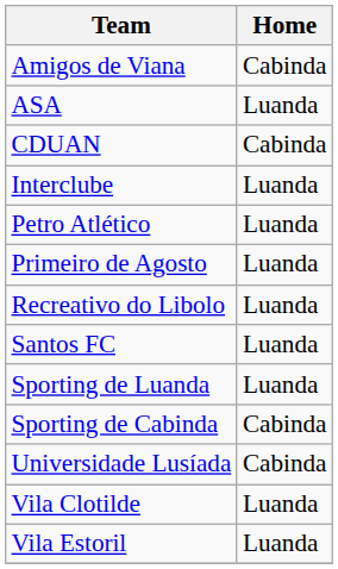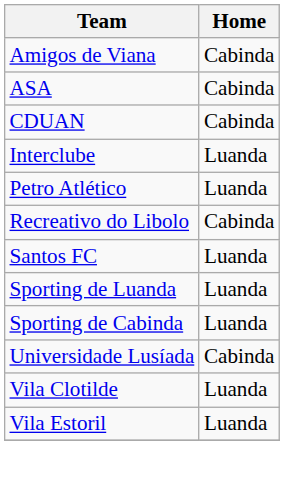 <table class="wikitable">
 <tr>
 <th>Team</th>
 <th>Home</th>
 </tr>
 <tr>
 <td><a href='#'>Amigos de Viana</a></td>
 <td>Cabinda</td>
 </tr>
 <tr>
 <td><a href='#'>ASA</a></td>
-<td>Luanda</td>
+<td>Cabinda</td>
 </tr>
 <tr>
 <td><a href='#'>CDUAN</a></td>
 <td>Cabinda</td>
 </tr>
 <tr>
 <td><a href='#'>Interclube</a></td>
 <td>Luanda</td>
 </tr>
 <tr>
 <td><a href='#'>Petro Atlético</a></td>
 <td>Luanda</td>
 </tr>
 <tr>
-<td><a href='#'>Primeiro de Agosto</a></td>
-<td>Luanda</td>
-</tr>
-<tr>
 <td><a href='#'>Recreativo do Libolo</a></td>
-<td>Luanda</td>
+<td>Cabinda</td>
 </tr>
 <tr>
 <td><a href='#'>Santos FC</a></td>
 <td>Luanda</td>
 </tr>
 <tr>
 <td><a href='#'>Sporting de Luanda</a></td>
 <td>Luanda</td>
 </tr>
 <tr>
 <td><a href='#'>Sporting de Cabinda</a></td>
-<td>Cabinda</td>
+<td>Luanda</td>
 </tr>
 <tr>
 <td><a href='#'>Universidade Lusíada</a></td>
 <td>Cabinda</td>
 </tr>
 <tr>
 <td><a href='#'>Vila Clotilde</a></td>
 <td>Luanda</td>
 </tr>
 <tr>
 <td><a href='#'>Vila Estoril</a></td>
 <td>Luanda</td>
 </tr>
 <tr>
 </tr>
 </table>
